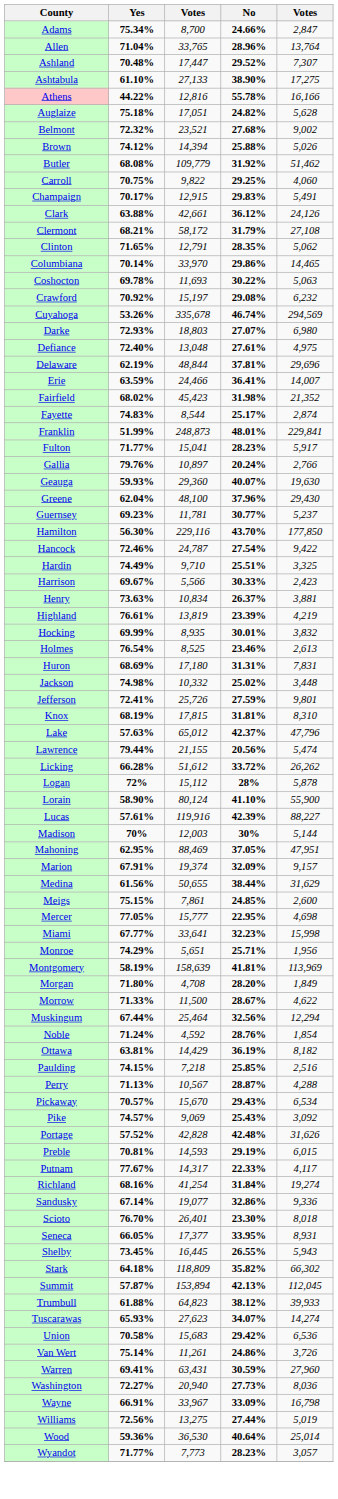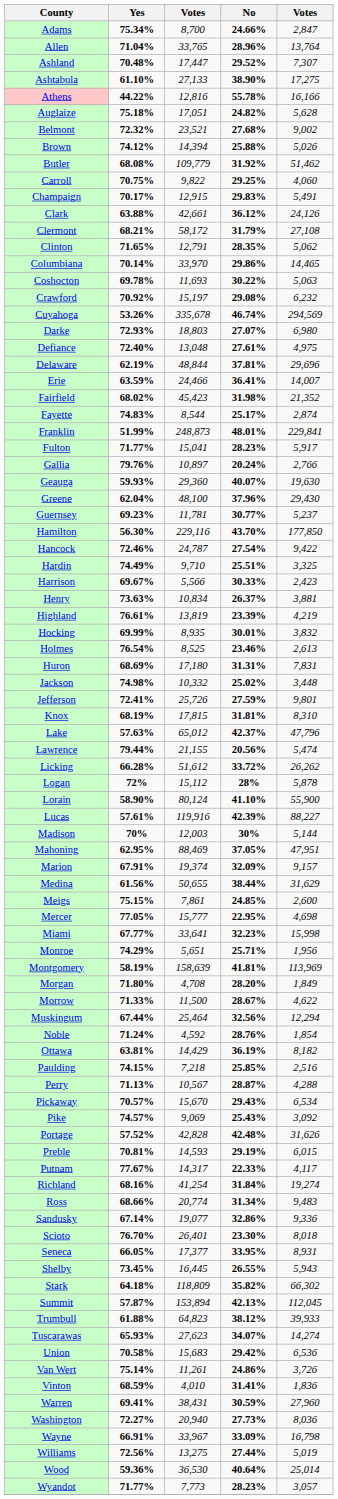 <table style="width:80%;" class="wikitable sortable collapsible collapsed">
 <tr style="background:lightgrey;">
 <th style="width:21%;">County</th>
 <th style="width:10%;">Yes</th>
 <th style="width:10%;">Votes</th>
 <th style="width:10%;">No</th>
 <th style="width:10%;">Votes</th>
 </tr>
 <tr>
 <td style="text-align:center; background:#c8ffc8;"><a href='#'>Adams</a></td>
 <td style="text-align:center;"><strong>75.34%</strong></td>
 <td style="text-align:center;"><em>8,700</em></td>
 <td style="text-align:center;"><strong>24.66%</strong></td>
 <td style="text-align:center;"><em>2,847</em></td>
 </tr>
 <tr>
 <td style="text-align:center; background:#c8ffc8;"><a href='#'>Allen</a></td>
 <td style="text-align:center;"><strong>71.04%</strong></td>
 <td style="text-align:center;"><em>33,765</em></td>
 <td style="text-align:center;"><strong>28.96%</strong></td>
 <td style="text-align:center;"><em>13,764</em></td>
 </tr>
 <tr>
 <td style="text-align:center; background:#c8ffc8;"><a href='#'>Ashland</a></td>
 <td style="text-align:center;"><strong>70.48%</strong></td>
 <td style="text-align:center;"><em>	17,447</em></td>
 <td style="text-align:center;"><strong>29.52%</strong></td>
 <td style="text-align:center;"><em>7,307</em></td>
 </tr>
 <tr>
 <td style="text-align:center; background:#c8ffc8;"><a href='#'>Ashtabula</a></td>
 <td style="text-align:center;"><strong>61.10%</strong></td>
 <td style="text-align:center;"><em>27,133</em></td>
 <td style="text-align:center;"><strong>38.90%</strong></td>
 <td style="text-align:center;"><em>17,275</em></td>
 </tr>
 <tr>
 <td style="text-align:center; background:#ffc8c8;"><a href='#'>Athens</a></td>
 <td style="text-align:center;"><strong>44.22%</strong></td>
 <td style="text-align:center;"><em>12,816</em></td>
 <td style="text-align:center;"><strong>55.78%</strong></td>
 <td style="text-align:center;"><em>16,166</em></td>
 </tr>
 <tr>
 <td style="text-align:center; background:#c8ffc8;"><a href='#'>Auglaize</a></td>
 <td style="text-align:center;"><strong>75.18%</strong></td>
 <td style="text-align:center;"><em>17,051</em></td>
 <td style="text-align:center;"><strong>24.82%</strong></td>
 <td style="text-align:center;"><em>5,628</em></td>
 </tr>
 <tr>
 <td style="text-align:center; background:#c8ffc8;"><a href='#'>Belmont</a></td>
 <td style="text-align:center;"><strong>72.32%</strong></td>
 <td style="text-align:center;"><em>23,521</em></td>
 <td style="text-align:center;"><strong>27.68%</strong></td>
 <td style="text-align:center;"><em>9,002</em></td>
 </tr>
 <tr>
 <td style="text-align:center; background:#c8ffc8;"><a href='#'>Brown</a></td>
 <td style="text-align:center;"><strong>74.12%</strong></td>
 <td style="text-align:center;"><em>14,394</em></td>
 <td style="text-align:center;"><strong>25.88%</strong></td>
 <td style="text-align:center;"><em>5,026</em></td>
 </tr>
 <tr>
 <td style="text-align:center; background:#c8ffc8;"><a href='#'>Butler</a></td>
 <td style="text-align:center;"><strong>68.08%</strong></td>
 <td style="text-align:center;"><em>109,779</em></td>
 <td style="text-align:center;"><strong>31.92%</strong></td>
 <td style="text-align:center;"><em>51,462</em></td>
 </tr>
 <tr>
 <td style="text-align:center; background:#c8ffc8;"><a href='#'>Carroll</a></td>
 <td style="text-align:center;"><strong>70.75%</strong></td>
 <td style="text-align:center;"><em>9,822</em></td>
 <td style="text-align:center;"><strong>29.25%</strong></td>
 <td style="text-align:center;"><em>4,060</em></td>
 </tr>
 <tr>
 <td style="text-align:center; background:#c8ffc8;"><a href='#'>Champaign</a></td>
 <td style="text-align:center;"><strong>70.17%</strong></td>
 <td style="text-align:center;"><em>12,915</em></td>
 <td style="text-align:center;"><strong>29.83%</strong></td>
 <td style="text-align:center;"><em>5,491</em></td>
 </tr>
 <tr>
 <td style="text-align:center; background:#c8ffc8;"><a href='#'>Clark</a></td>
 <td style="text-align:center;"><strong>63.88%</strong></td>
 <td style="text-align:center;"><em>42,661</em></td>
 <td style="text-align:center;"><strong>36.12%</strong></td>
 <td style="text-align:center;"><em>24,126</em></td>
 </tr>
 <tr>
 <td style="text-align:center; background:#c8ffc8;"><a href='#'>Clermont</a></td>
 <td style="text-align:center;"><strong>68.21%</strong></td>
 <td style="text-align:center;"><em>58,172</em></td>
 <td style="text-align:center;"><strong>31.79%</strong></td>
 <td style="text-align:center;"><em>27,108</em></td>
 </tr>
 <tr>
 <td style="text-align:center; background:#c8ffc8;"><a href='#'>Clinton</a></td>
 <td style="text-align:center;"><strong>71.65%</strong></td>
 <td style="text-align:center;"><em>12,791</em></td>
 <td style="text-align:center;"><strong>28.35%</strong></td>
 <td style="text-align:center;"><em>5,062</em></td>
 </tr>
 <tr>
 <td style="text-align:center; background:#c8ffc8;"><a href='#'>Columbiana</a></td>
 <td style="text-align:center;"><strong>70.14%</strong></td>
 <td style="text-align:center;"><em>33,970</em></td>
 <td style="text-align:center;"><strong>29.86%</strong></td>
 <td style="text-align:center;"><em>14,465</em></td>
 </tr>
 <tr>
 <td style="text-align:center; background:#c8ffc8;"><a href='#'>Coshocton</a></td>
 <td style="text-align:center;"><strong>69.78%</strong></td>
 <td style="text-align:center;"><em>11,693</em></td>
 <td style="text-align:center;"><strong>30.22%</strong></td>
 <td style="text-align:center;"><em>5,063</em></td>
 </tr>
 <tr>
 <td style="text-align:center; background:#c8ffc8;"><a href='#'>Crawford</a></td>
 <td style="text-align:center;"><strong>70.92%</strong></td>
 <td style="text-align:center;"><em>15,197</em></td>
 <td style="text-align:center;"><strong>29.08%</strong></td>
 <td style="text-align:center;"><em>6,232</em></td>
 </tr>
 <tr>
 <td style="text-align:center; background:#c8ffc8;"><a href='#'>Cuyahoga</a></td>
 <td style="text-align:center;"><strong>53.26%</strong></td>
 <td style="text-align:center;"><em>335,678</em></td>
 <td style="text-align:center;"><strong>46.74%</strong></td>
 <td style="text-align:center;"><em>294,569</em></td>
 </tr>
 <tr>
 <td style="text-align:center; background:#c8ffc8;"><a href='#'>Darke</a></td>
 <td style="text-align:center;"><strong>72.93%</strong></td>
 <td style="text-align:center;"><em>18,803</em></td>
 <td style="text-align:center;"><strong>27.07%</strong></td>
 <td style="text-align:center;"><em>6,980</em></td>
 </tr>
 <tr>
 <td style="text-align:center; background:#c8ffc8;"><a href='#'>Defiance</a></td>
 <td style="text-align:center;"><strong>72.40%</strong></td>
 <td style="text-align:center;"><em>13,048</em></td>
 <td style="text-align:center;"><strong>27.61%</strong></td>
 <td style="text-align:center;"><em>4,975</em></td>
 </tr>
 <tr>
 <td style="text-align:center; background:#c8ffc8;"><a href='#'>Delaware</a></td>
 <td style="text-align:center;"><strong>62.19%</strong></td>
 <td style="text-align:center;"><em>48,844</em></td>
 <td style="text-align:center;"><strong>37.81%</strong></td>
 <td style="text-align:center;"><em>29,696</em></td>
 </tr>
 <tr>
 <td style="text-align:center; background:#c8ffc8;"><a href='#'>Erie</a></td>
 <td style="text-align:center;"><strong>63.59%</strong></td>
 <td style="text-align:center;"><em>24,466</em></td>
 <td style="text-align:center;"><strong>36.41%</strong></td>
 <td style="text-align:center;"><em>14,007</em></td>
 </tr>
 <tr>
 <td style="text-align:center; background:#c8ffc8;"><a href='#'>Fairfield</a></td>
 <td style="text-align:center;"><strong>68.02%</strong></td>
 <td style="text-align:center;"><em>45,423</em></td>
 <td style="text-align:center;"><strong>31.98%</strong></td>
 <td style="text-align:center;"><em>21,352</em></td>
 </tr>
 <tr>
 <td style="text-align:center; background:#c8ffc8;"><a href='#'>Fayette</a></td>
 <td style="text-align:center;"><strong>74.83%</strong></td>
 <td style="text-align:center;"><em>8,544</em></td>
 <td style="text-align:center;"><strong>25.17%</strong></td>
 <td style="text-align:center;"><em>2,874</em></td>
 </tr>
 <tr>
 <td style="text-align:center; background:#c8ffc8;"><a href='#'>Franklin</a></td>
 <td style="text-align:center;"><strong>51.99%</strong></td>
 <td style="text-align:center;"><em>248,873</em></td>
 <td style="text-align:center;"><strong>48.01%</strong></td>
 <td style="text-align:center;"><em>229,841</em></td>
 </tr>
 <tr>
 <td style="text-align:center; background:#c8ffc8;"><a href='#'>Fulton</a></td>
 <td style="text-align:center;"><strong>71.77%</strong></td>
 <td style="text-align:center;"><em>15,041</em></td>
 <td style="text-align:center;"><strong>28.23%</strong></td>
 <td style="text-align:center;"><em>5,917</em></td>
 </tr>
 <tr>
 <td style="text-align:center; background:#c8ffc8;"><a href='#'>Gallia</a></td>
 <td style="text-align:center;"><strong>79.76%</strong></td>
 <td style="text-align:center;"><em>10,897</em></td>
 <td style="text-align:center;"><strong>20.24%</strong></td>
 <td style="text-align:center;"><em>2,766</em></td>
 </tr>
 <tr>
 <td style="text-align:center; background:#c8ffc8;"><a href='#'>Geauga</a></td>
 <td style="text-align:center;"><strong>59.93%</strong></td>
 <td style="text-align:center;"><em>29,360</em></td>
 <td style="text-align:center;"><strong>40.07%</strong></td>
 <td style="text-align:center;"><em>19,630</em></td>
 </tr>
 <tr>
 <td style="text-align:center; background:#c8ffc8;"><a href='#'>Greene</a></td>
 <td style="text-align:center;"><strong>62.04%</strong></td>
 <td style="text-align:center;"><em>48,100</em></td>
 <td style="text-align:center;"><strong>37.96%</strong></td>
 <td style="text-align:center;"><em>29,430</em></td>
 </tr>
 <tr>
 <td style="text-align:center; background:#c8ffc8;"><a href='#'>Guernsey</a></td>
 <td style="text-align:center;"><strong>69.23%</strong></td>
 <td style="text-align:center;"><em>11,781</em></td>
 <td style="text-align:center;"><strong>30.77%</strong></td>
 <td style="text-align:center;"><em>5,237</em></td>
 </tr>
 <tr>
 <td style="text-align:center; background:#c8ffc8;"><a href='#'>Hamilton</a></td>
 <td style="text-align:center;"><strong>56.30%</strong></td>
 <td style="text-align:center;"><em>229,116</em></td>
 <td style="text-align:center;"><strong>43.70%</strong></td>
 <td style="text-align:center;"><em>177,850</em></td>
 </tr>
 <tr>
 <td style="text-align:center; background:#c8ffc8;"><a href='#'>Hancock</a></td>
 <td style="text-align:center;"><strong>72.46%</strong></td>
 <td style="text-align:center;"><em>24,787</em></td>
 <td style="text-align:center;"><strong>27.54%</strong></td>
 <td style="text-align:center;"><em>9,422</em></td>
 </tr>
 <tr>
 <td style="text-align:center; background:#c8ffc8;"><a href='#'>Hardin</a></td>
 <td style="text-align:center;"><strong>74.49%</strong></td>
 <td style="text-align:center;"><em>9,710</em></td>
 <td style="text-align:center;"><strong>25.51%</strong></td>
 <td style="text-align:center;"><em>3,325</em></td>
 </tr>
 <tr>
 <td style="text-align:center; background:#c8ffc8;"><a href='#'>Harrison</a></td>
 <td style="text-align:center;"><strong>69.67%</strong></td>
 <td style="text-align:center;"><em>5,566</em></td>
 <td style="text-align:center;"><strong>30.33%</strong></td>
 <td style="text-align:center;"><em>2,423</em></td>
 </tr>
 <tr>
 <td style="text-align:center; background:#c8ffc8;"><a href='#'>Henry</a></td>
 <td style="text-align:center;"><strong>73.63%</strong></td>
 <td style="text-align:center;"><em>10,834</em></td>
 <td style="text-align:center;"><strong>26.37%</strong></td>
 <td style="text-align:center;"><em>3,881</em></td>
 </tr>
 <tr>
 <td style="text-align:center; background:#c8ffc8;"><a href='#'>Highland</a></td>
 <td style="text-align:center;"><strong>76.61%</strong></td>
 <td style="text-align:center;"><em>13,819</em></td>
 <td style="text-align:center;"><strong>23.39%</strong></td>
 <td style="text-align:center;"><em>4,219</em></td>
 </tr>
 <tr>
 <td style="text-align:center; background:#c8ffc8;"><a href='#'>Hocking</a></td>
 <td style="text-align:center;"><strong>69.99%</strong></td>
 <td style="text-align:center;"><em>8,935</em></td>
 <td style="text-align:center;"><strong>30.01%</strong></td>
 <td style="text-align:center;"><em>3,832</em></td>
 </tr>
 <tr>
 <td style="text-align:center; background:#c8ffc8;"><a href='#'>Holmes</a></td>
 <td style="text-align:center;"><strong>76.54%</strong></td>
 <td style="text-align:center;"><em>8,525</em></td>
 <td style="text-align:center;"><strong>23.46%</strong></td>
 <td style="text-align:center;"><em>2,613</em></td>
 </tr>
 <tr>
 <td style="text-align:center; background:#c8ffc8;"><a href='#'>Huron</a></td>
 <td style="text-align:center;"><strong>68.69%</strong></td>
 <td style="text-align:center;"><em>17,180</em></td>
 <td style="text-align:center;"><strong>31.31%</strong></td>
 <td style="text-align:center;"><em>7,831</em></td>
 </tr>
 <tr>
 <td style="text-align:center; background:#c8ffc8;"><a href='#'>Jackson</a></td>
 <td style="text-align:center;"><strong>74.98%</strong></td>
 <td style="text-align:center;"><em>10,332</em></td>
 <td style="text-align:center;"><strong>25.02%</strong></td>
 <td style="text-align:center;"><em>3,448</em></td>
 </tr>
 <tr>
 <td style="text-align:center; background:#c8ffc8;"><a href='#'>Jefferson</a></td>
 <td style="text-align:center;"><strong>72.41%</strong></td>
 <td style="text-align:center;"><em>25,726</em></td>
 <td style="text-align:center;"><strong>27.59%</strong></td>
 <td style="text-align:center;"><em>9,801</em></td>
 </tr>
 <tr>
 <td style="text-align:center; background:#c8ffc8;"><a href='#'>Knox</a></td>
 <td style="text-align:center;"><strong>68.19%</strong></td>
 <td style="text-align:center;"><em>17,815</em></td>
 <td style="text-align:center;"><strong>31.81%</strong></td>
 <td style="text-align:center;"><em>8,310</em></td>
 </tr>
 <tr>
 <td style="text-align:center; background:#c8ffc8;"><a href='#'>Lake</a></td>
 <td style="text-align:center;"><strong>57.63%</strong></td>
 <td style="text-align:center;"><em>65,012</em></td>
 <td style="text-align:center;"><strong>42.37%</strong></td>
 <td style="text-align:center;"><em>47,796</em></td>
 </tr>
 <tr>
 <td style="text-align:center; background:#c8ffc8;"><a href='#'>Lawrence</a></td>
 <td style="text-align:center;"><strong>79.44%</strong></td>
 <td style="text-align:center;"><em>21,155</em></td>
 <td style="text-align:center;"><strong>20.56%</strong></td>
 <td style="text-align:center;"><em>5,474</em></td>
 </tr>
 <tr>
 <td style="text-align:center; background:#c8ffc8;"><a href='#'>Licking</a></td>
 <td style="text-align:center;"><strong>66.28%</strong></td>
 <td style="text-align:center;"><em>51,612</em></td>
 <td style="text-align:center;"><strong>33.72%</strong></td>
 <td style="text-align:center;"><em>26,262</em></td>
 </tr>
 <tr>
 <td style="text-align:center; background:#c8ffc8;"><a href='#'>Logan</a></td>
 <td style="text-align:center;"><strong>72%</strong></td>
 <td style="text-align:center;"><em>15,112</em></td>
 <td style="text-align:center;"><strong>28%</strong></td>
 <td style="text-align:center;"><em>5,878</em></td>
 </tr>
 <tr>
 <td style="text-align:center; background:#c8ffc8;"><a href='#'>Lorain</a></td>
 <td style="text-align:center;"><strong>58.90%</strong></td>
 <td style="text-align:center;"><em>80,124</em></td>
 <td style="text-align:center;"><strong>41.10%</strong></td>
 <td style="text-align:center;"><em>55,900</em></td>
 </tr>
 <tr>
 <td style="text-align:center; background:#c8ffc8;"><a href='#'>Lucas</a></td>
 <td style="text-align:center;"><strong>57.61%</strong></td>
 <td style="text-align:center;"><em>119,916</em></td>
 <td style="text-align:center;"><strong>42.39%</strong></td>
 <td style="text-align:center;"><em>88,227</em></td>
 </tr>
 <tr>
 <td style="text-align:center; background:#c8ffc8;"><a href='#'>Madison</a></td>
 <td style="text-align:center;"><strong>70%</strong></td>
 <td style="text-align:center;"><em>12,003</em></td>
 <td style="text-align:center;"><strong>30%</strong></td>
 <td style="text-align:center;"><em>5,144</em></td>
 </tr>
 <tr>
 <td style="text-align:center; background:#c8ffc8;"><a href='#'>Mahoning</a></td>
 <td style="text-align:center;"><strong>62.95%</strong></td>
 <td style="text-align:center;"><em>88,469</em></td>
 <td style="text-align:center;"><strong>37.05%</strong></td>
 <td style="text-align:center;"><em>47,951</em></td>
 </tr>
 <tr>
 <td style="text-align:center; background:#c8ffc8;"><a href='#'>Marion</a></td>
 <td style="text-align:center;"><strong>67.91%</strong></td>
 <td style="text-align:center;"><em>19,374</em></td>
 <td style="text-align:center;"><strong>32.09%</strong></td>
 <td style="text-align:center;"><em>9,157</em></td>
 </tr>
 <tr>
 <td style="text-align:center; background:#c8ffc8;"><a href='#'>Medina</a></td>
 <td style="text-align:center;"><strong>61.56%</strong></td>
 <td style="text-align:center;"><em>50,655</em></td>
 <td style="text-align:center;"><strong>38.44%</strong></td>
 <td style="text-align:center;"><em>31,629</em></td>
 </tr>
 <tr>
 <td style="text-align:center; background:#c8ffc8;"><a href='#'>Meigs</a></td>
 <td style="text-align:center;"><strong>75.15%</strong></td>
 <td style="text-align:center;"><em>7,861</em></td>
 <td style="text-align:center;"><strong>24.85%</strong></td>
 <td style="text-align:center;"><em>2,600</em></td>
 </tr>
 <tr>
 <td style="text-align:center; background:#c8ffc8;"><a href='#'>Mercer</a></td>
 <td style="text-align:center;"><strong>77.05%</strong></td>
 <td style="text-align:center;"><em>15,777</em></td>
 <td style="text-align:center;"><strong>22.95%</strong></td>
 <td style="text-align:center;"><em>4,698</em></td>
 </tr>
 <tr>
 <td style="text-align:center; background:#c8ffc8;"><a href='#'>Miami</a></td>
 <td style="text-align:center;"><strong>67.77%</strong></td>
 <td style="text-align:center;"><em>33,641</em></td>
 <td style="text-align:center;"><strong>32.23%</strong></td>
 <td style="text-align:center;"><em>15,998</em></td>
 </tr>
 <tr>
 <td style="text-align:center; background:#c8ffc8;"><a href='#'>Monroe</a></td>
 <td style="text-align:center;"><strong>74.29%</strong></td>
 <td style="text-align:center;"><em>5,651</em></td>
 <td style="text-align:center;"><strong>25.71%</strong></td>
 <td style="text-align:center;"><em>1,956</em></td>
 </tr>
 <tr>
 <td style="text-align:center; background:#c8ffc8;"><a href='#'>Montgomery</a></td>
 <td style="text-align:center;"><strong>58.19%</strong></td>
 <td style="text-align:center;"><em>158,639</em></td>
 <td style="text-align:center;"><strong>41.81%</strong></td>
 <td style="text-align:center;"><em>113,969</em></td>
 </tr>
 <tr>
 <td style="text-align:center; background:#c8ffc8;"><a href='#'>Morgan</a></td>
 <td style="text-align:center;"><strong>71.80%</strong></td>
 <td style="text-align:center;"><em>4,708</em></td>
 <td style="text-align:center;"><strong>28.20%</strong></td>
 <td style="text-align:center;"><em>1,849</em></td>
 </tr>
 <tr>
 <td style="text-align:center; background:#c8ffc8;"><a href='#'>Morrow</a></td>
 <td style="text-align:center;"><strong>71.33%</strong></td>
 <td style="text-align:center;"><em>11,500</em></td>
 <td style="text-align:center;"><strong>28.67%</strong></td>
 <td style="text-align:center;"><em>4,622</em></td>
 </tr>
 <tr>
 <td style="text-align:center; background:#c8ffc8;"><a href='#'>Muskingum</a></td>
 <td style="text-align:center;"><strong>67.44%</strong></td>
 <td style="text-align:center;"><em>25,464</em></td>
 <td style="text-align:center;"><strong>32.56%</strong></td>
 <td style="text-align:center;"><em>12,294</em></td>
 </tr>
 <tr>
 <td style="text-align:center; background:#c8ffc8;"><a href='#'>Noble</a></td>
 <td style="text-align:center;"><strong>71.24%</strong></td>
 <td style="text-align:center;"><em>4,592</em></td>
 <td style="text-align:center;"><strong>28.76%</strong></td>
 <td style="text-align:center;"><em>1,854</em></td>
 </tr>
 <tr>
 <td style="text-align:center; background:#c8ffc8;"><a href='#'>Ottawa</a></td>
 <td style="text-align:center;"><strong>63.81%</strong></td>
 <td style="text-align:center;"><em>14,429</em></td>
 <td style="text-align:center;"><strong>36.19%</strong></td>
 <td style="text-align:center;"><em>8,182</em></td>
 </tr>
 <tr>
 <td style="text-align:center; background:#c8ffc8;"><a href='#'>Paulding</a></td>
 <td style="text-align:center;"><strong>74.15%</strong></td>
 <td style="text-align:center;"><em>7,218</em></td>
 <td style="text-align:center;"><strong>25.85%</strong></td>
 <td style="text-align:center;"><em>2,516</em></td>
 </tr>
 <tr>
 <td style="text-align:center; background:#c8ffc8;"><a href='#'>Perry</a></td>
 <td style="text-align:center;"><strong>71.13%</strong></td>
 <td style="text-align:center;"><em>10,567</em></td>
 <td style="text-align:center;"><strong>28.87%</strong></td>
 <td style="text-align:center;"><em>4,288</em></td>
 </tr>
 <tr>
 <td style="text-align:center; background:#c8ffc8;"><a href='#'>Pickaway</a></td>
 <td style="text-align:center;"><strong>70.57%</strong></td>
 <td style="text-align:center;"><em>15,670</em></td>
 <td style="text-align:center;"><strong>29.43%</strong></td>
 <td style="text-align:center;"><em>6,534</em></td>
 </tr>
 <tr>
 <td style="text-align:center; background:#c8ffc8;"><a href='#'>Pike</a></td>
 <td style="text-align:center;"><strong>74.57%</strong></td>
 <td style="text-align:center;"><em>9,069</em></td>
 <td style="text-align:center;"><strong>25.43%</strong></td>
 <td style="text-align:center;"><em>3,092</em></td>
 </tr>
 <tr>
 <td style="text-align:center; background:#c8ffc8;"><a href='#'>Portage</a></td>
 <td style="text-align:center;"><strong>57.52%</strong></td>
 <td style="text-align:center;"><em>42,828</em></td>
 <td style="text-align:center;"><strong>42.48%</strong></td>
 <td style="text-align:center;"><em>31,626</em></td>
 </tr>
 <tr>
 <td style="text-align:center; background:#c8ffc8;"><a href='#'>Preble</a></td>
 <td style="text-align:center;"><strong>70.81%</strong></td>
 <td style="text-align:center;"><em>14,593</em></td>
 <td style="text-align:center;"><strong>29.19%</strong></td>
 <td style="text-align:center;"><em>6,015</em></td>
 </tr>
 <tr>
 <td style="text-align:center; background:#c8ffc8;"><a href='#'>Putnam</a></td>
 <td style="text-align:center;"><strong>77.67%</strong></td>
 <td style="text-align:center;"><em>14,317</em></td>
 <td style="text-align:center;"><strong>22.33%</strong></td>
 <td style="text-align:center;"><em>4,117</em></td>
 </tr>
 <tr>
 <td style="text-align:center; background:#c8ffc8;"><a href='#'>Richland</a></td>
 <td style="text-align:center;"><strong>68.16%</strong></td>
 <td style="text-align:center;"><em>41,254</em></td>
 <td style="text-align:center;"><strong>31.84%</strong></td>
 <td style="text-align:center;"><em>19,274</em></td>
 </tr>
 <tr>
+<td style="text-align:center; background:#c8ffc8;"><a href='#'>Ross</a></td>
+<td style="text-align:center;"><strong>68.66%</strong></td>
+<td style="text-align:center;"><em>20,774</em></td>
+<td style="text-align:center;"><strong>31.34%</strong></td>
+<td style="text-align:center;"><em>9,483</em></td>
+</tr>
+<tr>
 <td style="text-align:center; background:#c8ffc8;"><a href='#'>Sandusky</a></td>
 <td style="text-align:center;"><strong>67.14%</strong></td>
 <td style="text-align:center;"><em>19,077</em></td>
 <td style="text-align:center;"><strong>32.86%</strong></td>
 <td style="text-align:center;"><em>9,336</em></td>
 </tr>
 <tr>
 <td style="text-align:center; background:#c8ffc8;"><a href='#'>Scioto</a></td>
 <td style="text-align:center;"><strong>76.70%</strong></td>
 <td style="text-align:center;"><em>26,401</em></td>
 <td style="text-align:center;"><strong>23.30%</strong></td>
 <td style="text-align:center;"><em>8,018</em></td>
 </tr>
 <tr>
 <td style="text-align:center; background:#c8ffc8;"><a href='#'>Seneca</a></td>
 <td style="text-align:center;"><strong>66.05%</strong></td>
 <td style="text-align:center;"><em>17,377</em></td>
 <td style="text-align:center;"><strong>33.95%</strong></td>
 <td style="text-align:center;"><em>8,931</em></td>
 </tr>
 <tr>
 <td style="text-align:center; background:#c8ffc8;"><a href='#'>Shelby</a></td>
 <td style="text-align:center;"><strong>73.45%</strong></td>
 <td style="text-align:center;"><em>16,445</em></td>
 <td style="text-align:center;"><strong>26.55%</strong></td>
 <td style="text-align:center;"><em>5,943</em></td>
 </tr>
 <tr>
 <td style="text-align:center; background:#c8ffc8;"><a href='#'>Stark</a></td>
 <td style="text-align:center;"><strong>64.18%</strong></td>
 <td style="text-align:center;"><em>118,809</em></td>
 <td style="text-align:center;"><strong>35.82%</strong></td>
 <td style="text-align:center;"><em>66,302</em></td>
 </tr>
 <tr>
 <td style="text-align:center; background:#c8ffc8;"><a href='#'>Summit</a></td>
 <td style="text-align:center;"><strong>57.87%</strong></td>
 <td style="text-align:center;"><em>153,894</em></td>
 <td style="text-align:center;"><strong>42.13%</strong></td>
 <td style="text-align:center;"><em>112,045</em></td>
 </tr>
 <tr>
 <td style="text-align:center; background:#c8ffc8;"><a href='#'>Trumbull</a></td>
 <td style="text-align:center;"><strong>61.88%</strong></td>
 <td style="text-align:center;"><em>64,823</em></td>
 <td style="text-align:center;"><strong>38.12%</strong></td>
 <td style="text-align:center;"><em>39,933</em></td>
 </tr>
 <tr>
 <td style="text-align:center; background:#c8ffc8;"><a href='#'>Tuscarawas</a></td>
 <td style="text-align:center;"><strong>65.93%</strong></td>
 <td style="text-align:center;"><em>27,623</em></td>
 <td style="text-align:center;"><strong>34.07%</strong></td>
 <td style="text-align:center;"><em>14,274</em></td>
 </tr>
 <tr>
 <td style="text-align:center; background:#c8ffc8;"><a href='#'>Union</a></td>
 <td style="text-align:center;"><strong>70.58%</strong></td>
 <td style="text-align:center;"><em>15,683</em></td>
 <td style="text-align:center;"><strong>29.42%</strong></td>
 <td style="text-align:center;"><em>6,536</em></td>
 </tr>
 <tr>
 <td style="text-align:center; background:#c8ffc8;"><a href='#'>Van Wert</a></td>
 <td style="text-align:center;"><strong>75.14%</strong></td>
 <td style="text-align:center;"><em>11,261</em></td>
 <td style="text-align:center;"><strong>24.86%</strong></td>
 <td style="text-align:center;"><em>3,726</em></td>
 </tr>
 <tr>
+<td style="text-align:center; background:#c8ffc8;"><a href='#'>Vinton</a></td>
+<td style="text-align:center;"><strong>68.59%</strong></td>
+<td style="text-align:center;"><em>4,010</em></td>
+<td style="text-align:center;"><strong>31.41%</strong></td>
+<td style="text-align:center;"><em>1,836</em></td>
+</tr>
+<tr>
 <td style="text-align:center; background:#c8ffc8;"><a href='#'>Warren</a></td>
 <td style="text-align:center;"><strong>69.41%</strong></td>
-<td style="text-align:center;"><em>63,431</em></td>
+<td style="text-align:center;"><em>38,431</em></td>
 <td style="text-align:center;"><strong>30.59%</strong></td>
 <td style="text-align:center;"><em>27,960</em></td>
 </tr>
 <tr>
 <td style="text-align:center; background:#c8ffc8;"><a href='#'>Washington</a></td>
 <td style="text-align:center;"><strong>72.27%</strong></td>
 <td style="text-align:center;"><em>20,940</em></td>
 <td style="text-align:center;"><strong>27.73%</strong></td>
 <td style="text-align:center;"><em>8,036</em></td>
 </tr>
 <tr>
 <td style="text-align:center; background:#c8ffc8;"><a href='#'>Wayne</a></td>
 <td style="text-align:center;"><strong>66.91%</strong></td>
 <td style="text-align:center;"><em>33,967</em></td>
 <td style="text-align:center;"><strong>33.09%</strong></td>
 <td style="text-align:center;"><em>16,798</em></td>
 </tr>
 <tr>
 <td style="text-align:center; background:#c8ffc8;"><a href='#'>Williams</a></td>
 <td style="text-align:center;"><strong>72.56%</strong></td>
 <td style="text-align:center;"><em>13,275</em></td>
 <td style="text-align:center;"><strong>27.44%</strong></td>
 <td style="text-align:center;"><em>5,019</em></td>
 </tr>
 <tr>
 <td style="text-align:center; background:#c8ffc8;"><a href='#'>Wood</a></td>
 <td style="text-align:center;"><strong>59.36%</strong></td>
 <td style="text-align:center;"><em>36,530</em></td>
 <td style="text-align:center;"><strong>40.64%</strong></td>
 <td style="text-align:center;"><em>25,014</em></td>
 </tr>
 <tr>
 <td style="text-align:center; background:#c8ffc8;"><a href='#'>Wyandot</a></td>
 <td style="text-align:center;"><strong>71.77%</strong></td>
 <td style="text-align:center;"><em>7,773</em></td>
 <td style="text-align:center;"><strong>28.23%</strong></td>
 <td style="text-align:center;"><em>3,057</em></td>
 </tr>
 <tr>
 </tr>
 </table>
